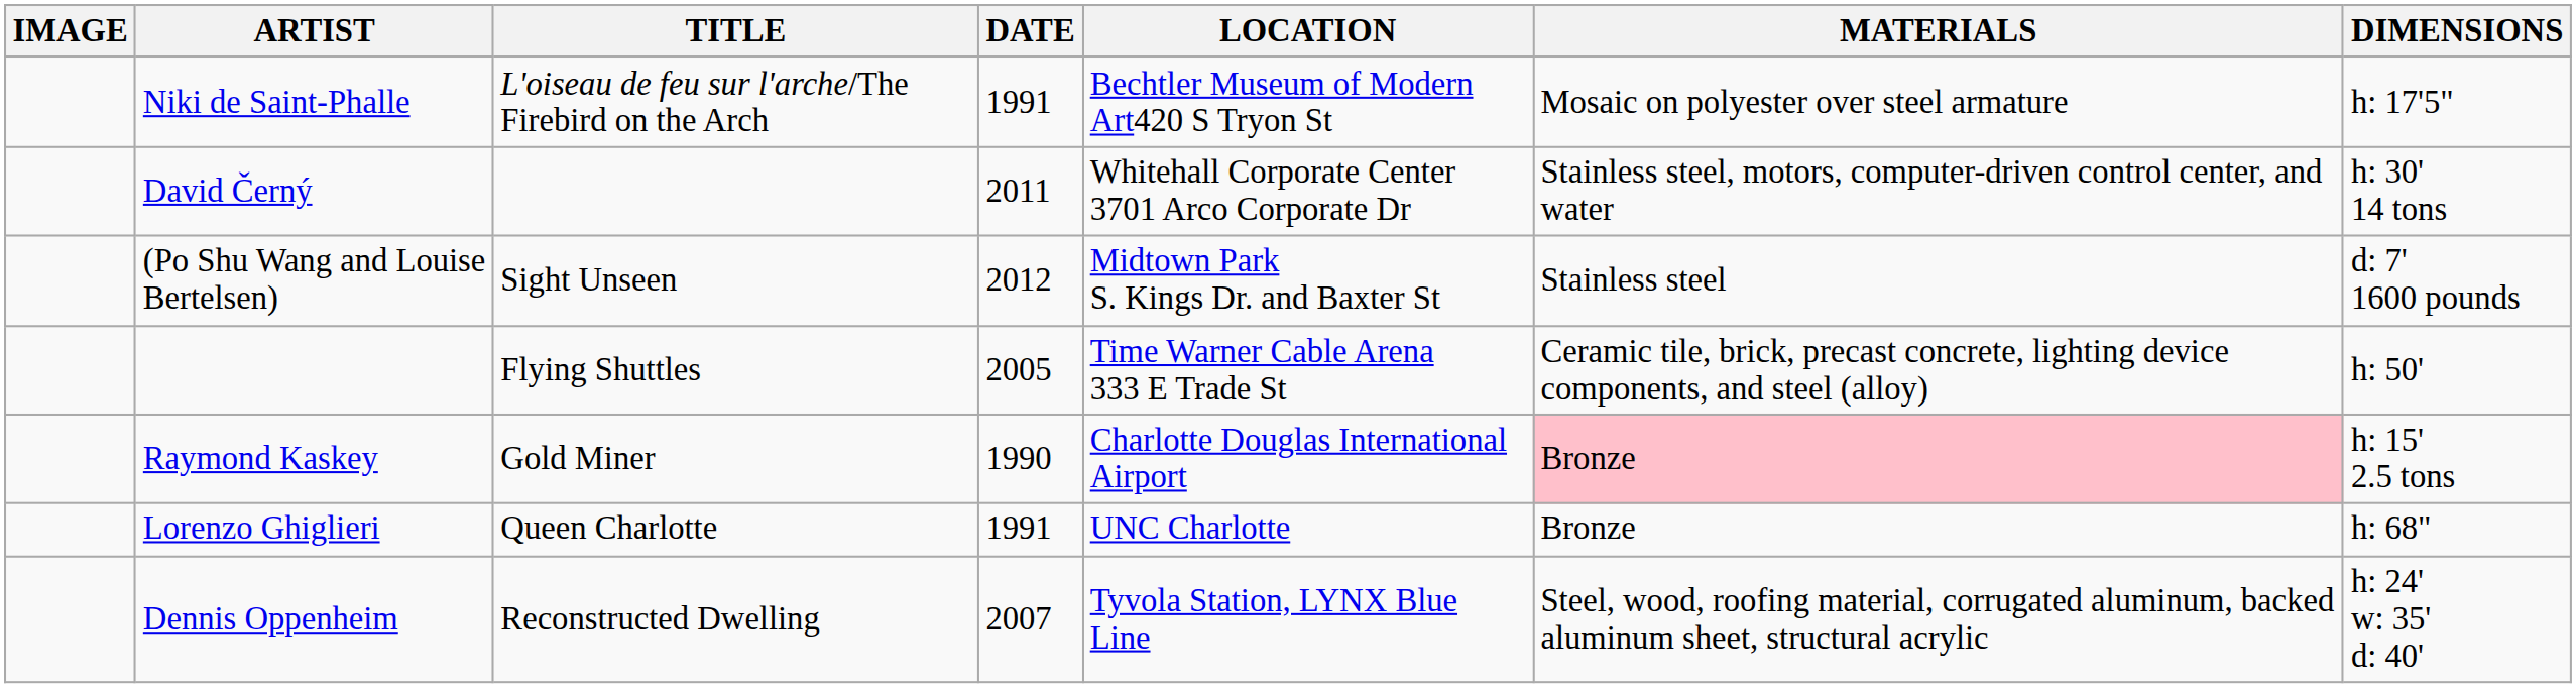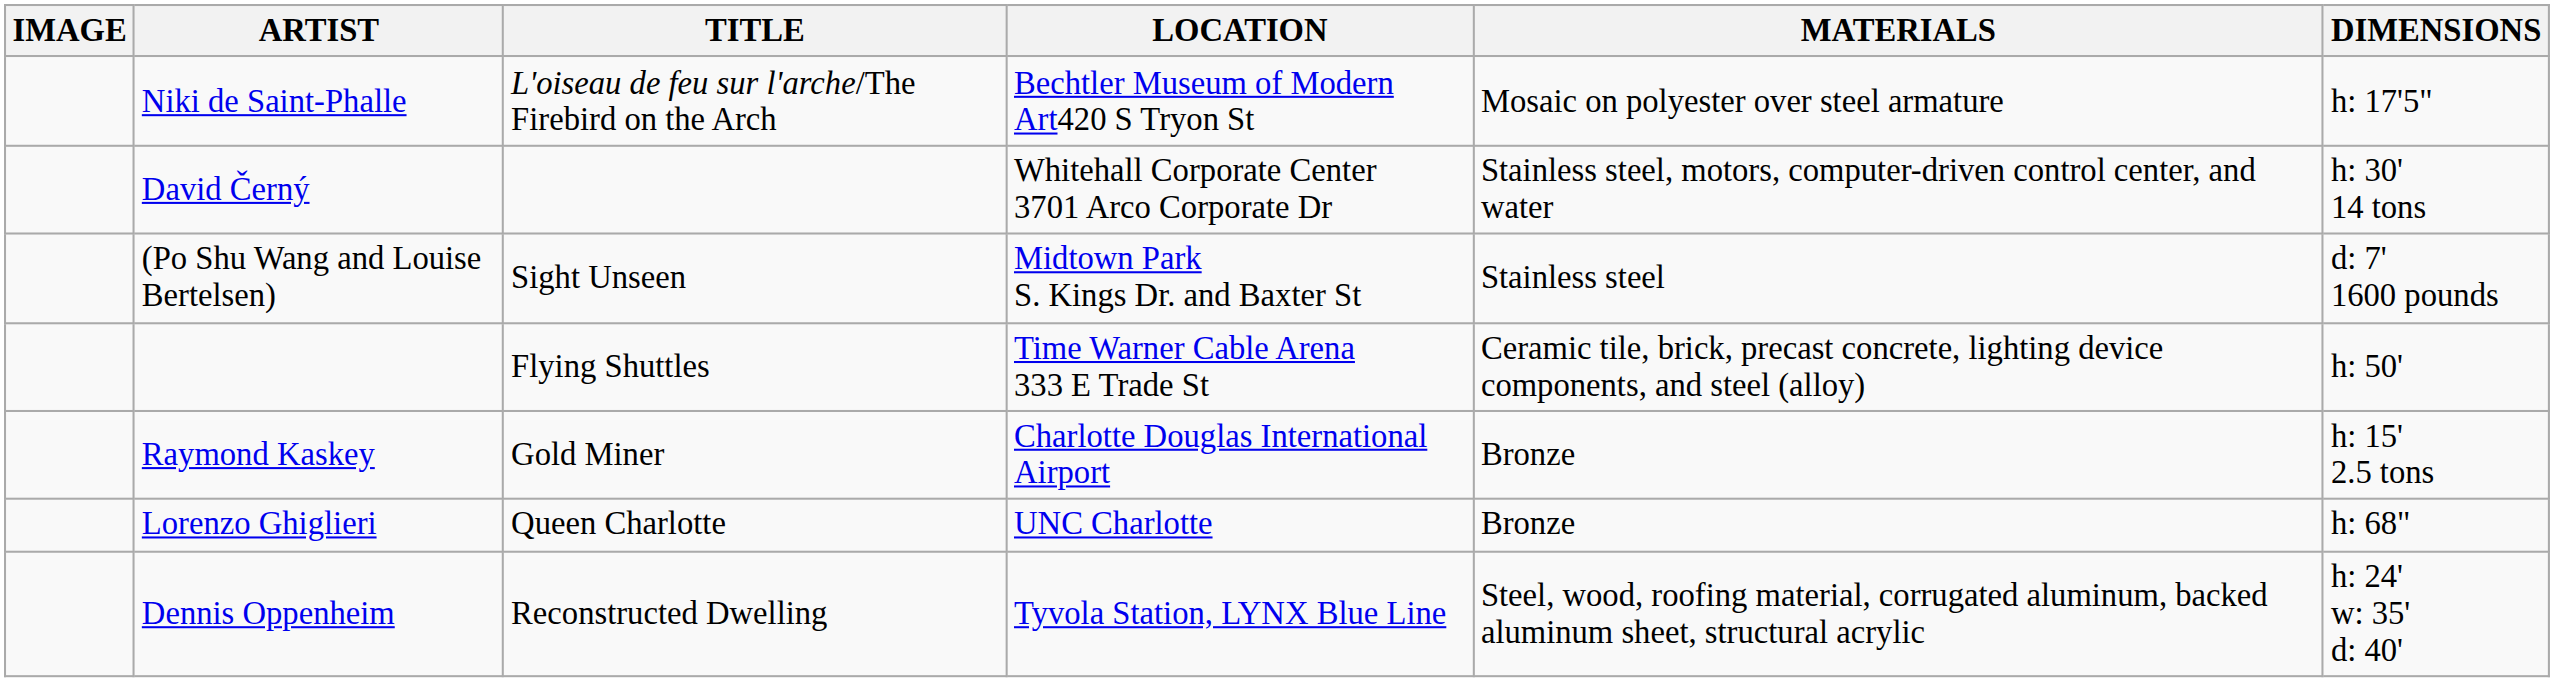 <table class="wikitable sortable">
 <tr>
 <th>IMAGE</th>
 <th>ARTIST</th>
 <th>TITLE</th>
-<th>DATE</th>
 <th>LOCATION</th>
 <th>MATERIALS</th>
 <th>DIMENSIONS</th>
 </tr>
 <tr>
 <td></td>
 <td><a href='#'>Niki de Saint-Phalle</a></td>
 <td><em>L'oiseau de feu sur l'arche</em>/The Firebird on the Arch</td>
-<td>1991</td>
 <td><a href='#'>Bechtler Museum of Modern Art</a>420 S Tryon St<br></td>
 <td>Mosaic on polyester over steel armature</td>
 <td>h: 17'5"</td>
 </tr>
 <tr>
 <td></td>
 <td><a href='#'>David Černý</a></td>
 <td></td>
-<td>2011</td>
 <td>Whitehall Corporate Center<br>3701 Arco Corporate Dr<br></td>
 <td>Stainless steel, motors, computer-driven control center, and water</td>
 <td>h: 30'<br>14 tons</td>
 </tr>
 <tr>
 <td></td>
 <td> (Po Shu Wang and Louise Bertelsen)</td>
 <td>Sight Unseen</td>
-<td>2012</td>
 <td><a href='#'>Midtown Park</a><br>S. Kings Dr. and Baxter St<br></td>
 <td>Stainless steel</td>
 <td>d: 7'<br>1600 pounds</td>
 </tr>
 <tr>
 <td></td>
 <td></td>
 <td>Flying Shuttles</td>
-<td>2005</td>
 <td><a href='#'>Time Warner Cable Arena</a><br>333 E Trade St<br></td>
 <td>Ceramic tile, brick, precast concrete, lighting device components, and steel (alloy)</td>
 <td>h: 50'</td>
 </tr>
 <tr>
 <td></td>
 <td><a href='#'>Raymond Kaskey</a></td>
 <td>Gold Miner</td>
-<td>1990</td>
 <td><a href='#'>Charlotte Douglas International Airport</a><br></td>
-<td style="background: pink;">Bronze</td>
+<td>Bronze</td>
 <td>h: 15'<br>2.5 tons</td>
 </tr>
 <tr>
 <td></td>
 <td><a href='#'>Lorenzo Ghiglieri</a></td>
 <td>Queen Charlotte</td>
-<td>1991</td>
 <td><a href='#'>UNC Charlotte</a><br></td>
 <td>Bronze</td>
 <td>h: 68"</td>
 </tr>
 <tr>
 <td></td>
 <td><a href='#'>Dennis Oppenheim</a></td>
 <td>Reconstructed Dwelling</td>
-<td>2007</td>
 <td><a href='#'>Tyvola Station, LYNX Blue Line</a><br></td>
 <td>Steel, wood, roofing material, corrugated aluminum, backed aluminum sheet, structural acrylic</td>
 <td>h: 24'<br>w: 35'<br>d: 40'</td>
 </tr>
 </table>
